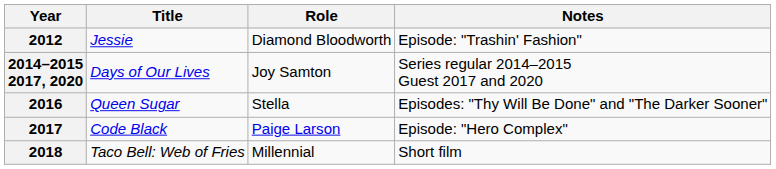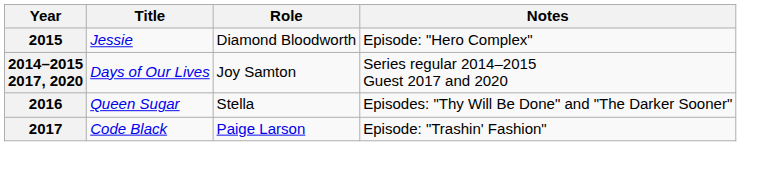 <table class="wikitable sortable plainrowheaders">
 <tr>
 <th scope="col">Year</th>
 <th scope="col">Title</th>
 <th scope="col">Role</th>
 <th scope="col" class="unsortable">Notes</th>
 </tr>
 <tr>
-<th scope="row">2012</th>
+<th scope="row">2015</th>
 <td><em><a href='#'>Jessie</a></em></td>
 <td>Diamond Bloodworth</td>
-<td>Episode: "Trashin' Fashion"</td>
+<td>Episode: "Hero Complex"</td>
 </tr>
 <tr>
 <th scope="row">2014–2015<br>2017, 2020</th>
 <td><em><a href='#'>Days of Our Lives</a></em></td>
 <td>Joy Samton</td>
 <td>Series regular 2014–2015<br>Guest 2017 and 2020</td>
 </tr>
 <tr>
 <th scope="row">2016</th>
 <td><em><a href='#'>Queen Sugar</a></em></td>
 <td>Stella</td>
 <td>Episodes: "Thy Will Be Done" and "The Darker Sooner"</td>
 </tr>
 <tr>
 <th scope="row">2017</th>
 <td><em><a href='#'>Code Black</a></em></td>
 <td><a href='#'>Paige Larson</a></td>
-<td>Episode: "Hero Complex"</td>
-</tr>
-<tr>
-<th scope="row">2018</th>
-<td><em>Taco Bell: Web of Fries</em></td>
-<td>Millennial</td>
-<td>Short film</td>
+<td>Episode: "Trashin' Fashion"</td>
 </tr>
 </table>
